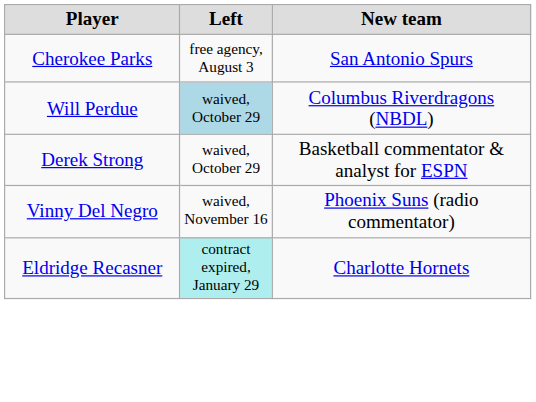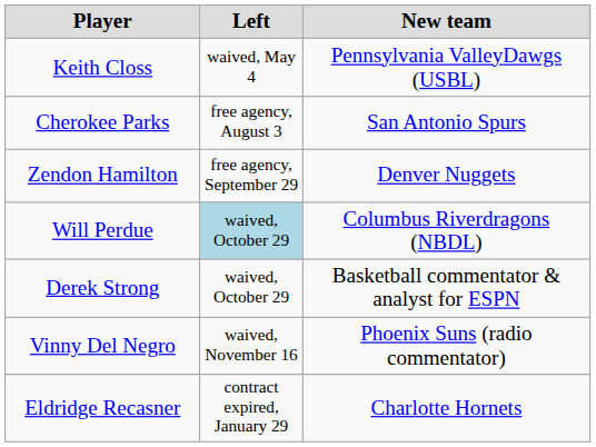 <table class="wikitable" style="text-align: center">
 <tr align="center"  bgcolor="#dddddd">
 <td style="width:140px"><strong>Player</strong></td>
 <td style="width:70px"><strong>Left</strong></td>
 <td style="width:210px"><strong>New team</strong></td>
 </tr>
 <tr style="height:40px">
+<td><a href='#'>Keith Closs</a></td>
+<td style="font-size: 80%">waived, May 4</td>
+<td><a href='#'>Pennsylvania ValleyDawgs</a> (<a href='#'>USBL</a>)</td>
+</tr>
+<tr style="height:40px">
 <td><a href='#'>Cherokee Parks</a></td>
 <td style="font-size: 80%">free agency, August 3</td>
 <td><a href='#'>San Antonio Spurs</a></td>
+</tr>
+<tr style="height:40px">
+<td><a href='#'>Zendon Hamilton</a></td>
+<td style="font-size: 80%">free agency, September 29</td>
+<td><a href='#'>Denver Nuggets</a></td>
 </tr>
 <tr style="height:40px">
 <td><a href='#'>Will Perdue</a></td>
 <td style="background: lightblue; font-size: 80%">waived, October 29</td>
 <td><a href='#'>Columbus Riverdragons</a> (<a href='#'>NBDL</a>)</td>
 </tr>
 <tr style="height:40px">
 <td><a href='#'>Derek Strong</a></td>
 <td style="font-size: 80%">waived, October 29</td>
 <td>Basketball commentator & analyst for <a href='#'>ESPN</a></td>
 </tr>
 <tr style="height:40px">
 <td><a href='#'>Vinny Del Negro</a></td>
 <td style="font-size: 80%">waived, November 16</td>
 <td><a href='#'>Phoenix Suns</a> (radio commentator)</td>
 </tr>
 <tr style="height:40px">
 <td><a href='#'>Eldridge Recasner</a></td>
-<td style="background: paleturquoise; font-size: 80%">contract expired, January 29</td>
+<td style="font-size: 80%">contract expired, January 29</td>
 <td><a href='#'>Charlotte Hornets</a></td>
 </tr>
 </table>
